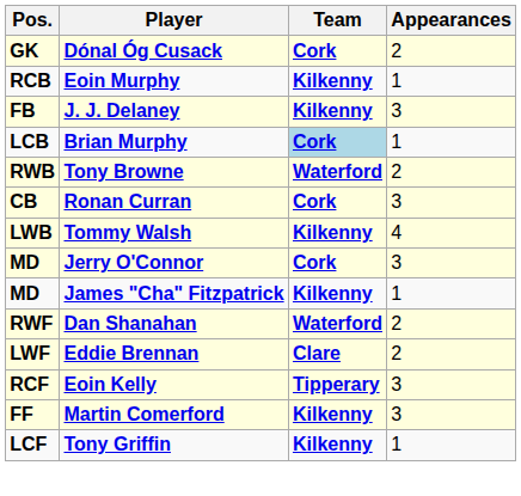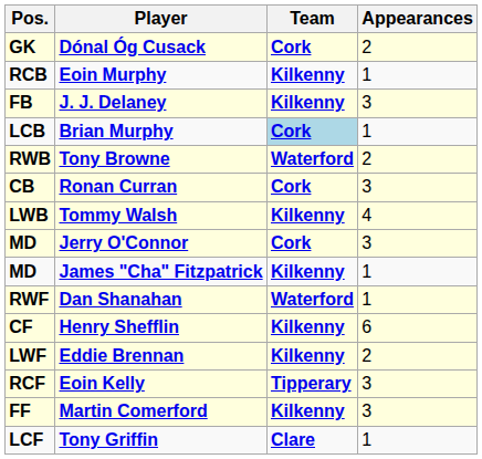 <table class="wikitable">
 <tr>
 <th>Pos.</th>
 <th>Player</th>
 <th>Team</th>
 <th>Appearances</th>
 </tr>
 <tr bgcolor=#FFFFDD>
 <td><strong>GK</strong></td>
 <td> <strong><a href='#'>Dónal Óg Cusack</a></strong></td>
 <td><strong><a href='#'>Cork</a></strong></td>
 <td>2</td>
 </tr>
 <tr>
 <td><strong>RCB</strong></td>
 <td> <strong><a href='#'>Eoin Murphy</a></strong></td>
 <td><strong><a href='#'>Kilkenny</a></strong></td>
 <td>1</td>
 </tr>
 <tr bgcolor=#FFFFDD>
 <td><strong>FB</strong></td>
 <td> <strong><a href='#'>J. J. Delaney</a></strong></td>
 <td><strong><a href='#'>Kilkenny</a></strong></td>
 <td>3</td>
 </tr>
 <tr>
 <td><strong>LCB</strong></td>
 <td> <strong><a href='#'>Brian Murphy</a></strong></td>
 <td style="background: lightblue;"><strong><a href='#'>Cork</a></strong></td>
 <td>1</td>
 </tr>
 <tr bgcolor=#FFFFDD>
 <td><strong>RWB</strong></td>
 <td> <strong><a href='#'>Tony Browne</a></strong></td>
 <td><strong><a href='#'>Waterford</a></strong></td>
 <td>2</td>
 </tr>
 <tr bgcolor=#FFFFDD>
 <td><strong>CB</strong></td>
 <td> <strong><a href='#'>Ronan Curran</a></strong></td>
 <td><strong><a href='#'>Cork</a></strong></td>
 <td>3</td>
 </tr>
 <tr bgcolor=#FFFFDD>
 <td><strong>LWB</strong></td>
 <td> <strong><a href='#'>Tommy Walsh</a></strong></td>
 <td><strong><a href='#'>Kilkenny</a></strong></td>
 <td>4</td>
 </tr>
 <tr bgcolor=#FFFFDD>
 <td><strong>MD</strong></td>
 <td> <strong><a href='#'>Jerry O'Connor</a></strong></td>
 <td><strong><a href='#'>Cork</a></strong></td>
 <td>3</td>
 </tr>
 <tr>
 <td><strong>MD</strong></td>
 <td> <strong><a href='#'>James "Cha" Fitzpatrick</a></strong></td>
 <td><strong><a href='#'>Kilkenny</a></strong></td>
 <td>1</td>
 </tr>
 <tr bgcolor=#FFFFDD>
 <td><strong>RWF</strong></td>
 <td> <strong><a href='#'>Dan Shanahan</a></strong></td>
 <td><strong><a href='#'>Waterford</a></strong></td>
-<td>2</td>
+<td>1</td>
+</tr>
+<tr bgcolor=#FFFFDD>
+<td><strong>CF</strong></td>
+<td> <strong><a href='#'>Henry Shefflin</a></strong></td>
+<td><strong><a href='#'>Kilkenny</a></strong></td>
+<td>6</td>
 </tr>
 <tr bgcolor=#FFFFDD>
 <td><strong>LWF</strong></td>
 <td> <strong><a href='#'>Eddie Brennan</a></strong></td>
-<td><strong><a href='#'>Clare</a></strong></td>
+<td><strong><a href='#'>Kilkenny</a></strong></td>
 <td>2</td>
 </tr>
 <tr bgcolor=#FFFFDD>
 <td><strong>RCF</strong></td>
 <td> <strong><a href='#'>Eoin Kelly</a></strong></td>
 <td><strong><a href='#'>Tipperary</a></strong></td>
 <td>3</td>
 </tr>
 <tr bgcolor=#FFFFDD>
 <td><strong>FF</strong></td>
 <td> <strong><a href='#'>Martin Comerford</a></strong></td>
 <td><strong><a href='#'>Kilkenny</a></strong></td>
 <td>3</td>
 </tr>
 <tr>
 <td><strong>LCF</strong></td>
 <td> <strong><a href='#'>Tony Griffin</a></strong></td>
-<td><strong><a href='#'>Kilkenny</a></strong></td>
+<td><strong><a href='#'>Clare</a></strong></td>
 <td>1</td>
 </tr>
 </table>
